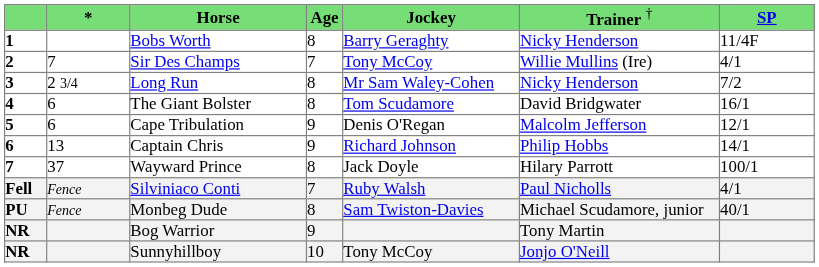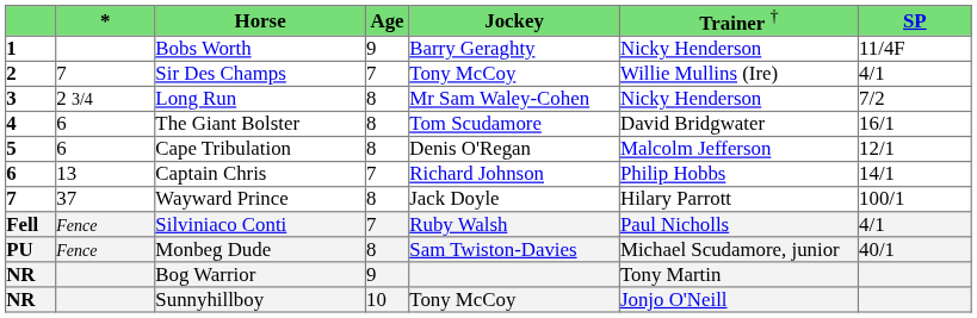 <table border="1" cellpadding="0" style="border-collapse: collapse; font-size:90%">
 <tr bgcolor="#77dd77" align="center">
 <td width="35px"></td>
 <td width="70px"><strong>*</strong></td>
 <td width="150px"><strong>Horse</strong></td>
 <td width="30px"><strong>Age</strong></td>
 <td width="150px"><strong>Jockey</strong></td>
 <td width="170px"><strong>Trainer</strong> <sup>†</sup></td>
 <td width="80px"><strong><a href='#'>SP</a></strong></td>
 </tr>
 <tr>
 <td><strong>1</strong></td>
 <td></td>
 <td><a href='#'>Bobs Worth</a></td>
-<td>8</td>
+<td>9</td>
 <td><a href='#'>Barry Geraghty</a></td>
 <td><a href='#'>Nicky Henderson</a></td>
 <td>11/4F</td>
 </tr>
 <tr>
 <td><strong>2</strong></td>
 <td>7</td>
 <td><a href='#'>Sir Des Champs</a></td>
 <td>7</td>
 <td><a href='#'>Tony McCoy</a></td>
 <td><a href='#'>Willie Mullins</a> (Ire)</td>
 <td>4/1</td>
 </tr>
 <tr>
 <td><strong>3</strong></td>
 <td>2 <small>3/4</small></td>
 <td><a href='#'>Long Run</a></td>
 <td>8</td>
 <td><a href='#'>Mr Sam Waley-Cohen</a></td>
 <td><a href='#'>Nicky Henderson</a></td>
 <td>7/2</td>
 </tr>
 <tr>
 <td><strong>4</strong></td>
 <td>6</td>
 <td>The Giant Bolster</td>
 <td>8</td>
 <td><a href='#'>Tom Scudamore</a></td>
 <td>David Bridgwater</td>
 <td>16/1</td>
 </tr>
 <tr>
 <td><strong>5</strong></td>
 <td>6</td>
 <td>Cape Tribulation</td>
-<td>9</td>
+<td>8</td>
 <td>Denis O'Regan</td>
 <td><a href='#'>Malcolm Jefferson</a></td>
 <td>12/1</td>
 </tr>
 <tr>
 <td><strong>6</strong></td>
 <td>13</td>
 <td>Captain Chris</td>
-<td>9</td>
+<td>7</td>
 <td><a href='#'>Richard Johnson</a></td>
 <td><a href='#'>Philip Hobbs</a></td>
 <td>14/1</td>
 </tr>
 <tr>
 <td><strong>7</strong></td>
 <td>37</td>
 <td>Wayward Prince</td>
 <td>8</td>
 <td>Jack Doyle</td>
 <td>Hilary Parrott</td>
 <td>100/1</td>
 </tr>
 <tr bgcolor="#f3f3f3">
 <td><strong>Fell</strong></td>
 <td><small><em>Fence </em></small></td>
 <td><a href='#'>Silviniaco Conti</a></td>
 <td>7</td>
 <td><a href='#'>Ruby Walsh</a></td>
 <td><a href='#'>Paul Nicholls</a></td>
 <td>4/1</td>
 </tr>
 <tr bgcolor="#f3f3f3">
 <td><strong>PU</strong></td>
 <td><small><em>Fence </em></small></td>
 <td>Monbeg Dude</td>
 <td>8</td>
 <td><a href='#'>Sam Twiston-Davies</a></td>
 <td>Michael Scudamore, junior</td>
 <td>40/1</td>
 </tr>
 <tr bgcolor="#f3f3f3">
 <td><strong>NR</strong></td>
 <td></td>
 <td>Bog Warrior</td>
 <td>9</td>
 <td></td>
 <td>Tony Martin</td>
 <td></td>
 </tr>
 <tr bgcolor="#f3f3f3">
 <td><strong>NR</strong></td>
 <td></td>
 <td>Sunnyhillboy</td>
 <td>10</td>
 <td>Tony McCoy </td>
 <td><a href='#'>Jonjo O'Neill</a></td>
 <td></td>
 </tr>
 </table>
